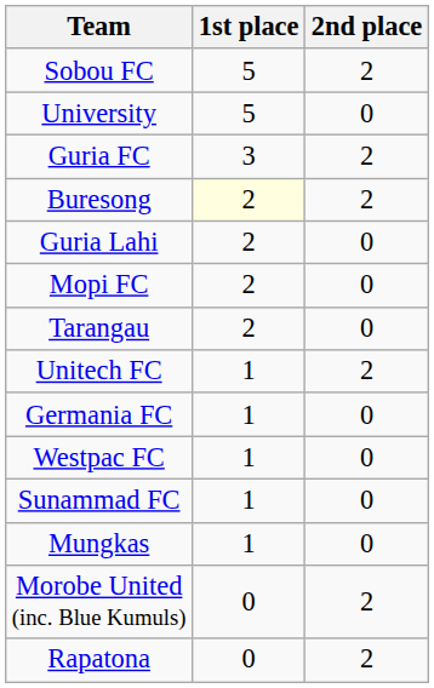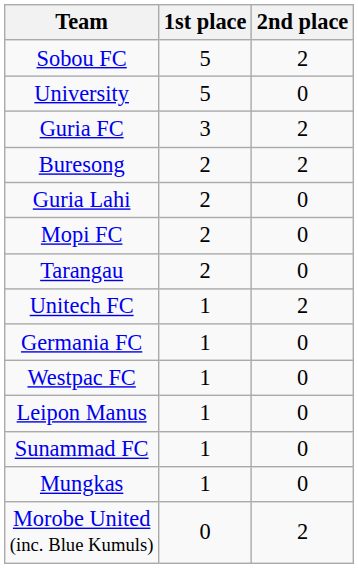 <table class="wikitable" style="text-align:center">
 <tr>
 <th>Team</th>
 <th>1st place</th>
 <th>2nd place</th>
 </tr>
 <tr>
 <td><a href='#'>Sobou FC</a></td>
 <td>5</td>
 <td>2</td>
 </tr>
 <tr>
 <td><a href='#'>University</a></td>
 <td>5</td>
 <td>0</td>
 </tr>
 <tr>
 <td><a href='#'>Guria FC</a></td>
 <td>3</td>
 <td>2</td>
 </tr>
 <tr>
 <td><a href='#'>Buresong</a></td>
-<td style="background: lightyellow;">2</td>
+<td>2</td>
 <td>2</td>
 </tr>
 <tr>
 <td><a href='#'>Guria Lahi</a></td>
 <td>2</td>
 <td>0</td>
 </tr>
 <tr>
 <td><a href='#'>Mopi FC</a></td>
 <td>2</td>
 <td>0</td>
 </tr>
 <tr>
 <td><a href='#'>Tarangau</a></td>
 <td>2</td>
 <td>0</td>
 </tr>
 <tr>
 <td><a href='#'>Unitech FC</a></td>
 <td>1</td>
 <td>2</td>
 </tr>
 <tr>
 <td><a href='#'>Germania FC</a></td>
 <td>1</td>
 <td>0</td>
 </tr>
 <tr>
 <td><a href='#'>Westpac FC</a></td>
 <td>1</td>
 <td>0</td>
 </tr>
 <tr>
+<td><a href='#'>Leipon Manus</a></td>
+<td>1</td>
+<td>0</td>
+</tr>
+<tr>
 <td><a href='#'>Sunammad FC</a></td>
 <td>1</td>
 <td>0</td>
 </tr>
 <tr>
 <td><a href='#'>Mungkas</a></td>
 <td>1</td>
 <td>0</td>
 </tr>
 <tr>
 <td><a href='#'>Morobe United</a><br><small>(inc. Blue Kumuls)</small></td>
 <td>0</td>
 <td>2</td>
 </tr>
-<tr>
-<td><a href='#'>Rapatona</a></td>
-<td>0</td>
-<td>2</td>
-</tr>
 </table>
